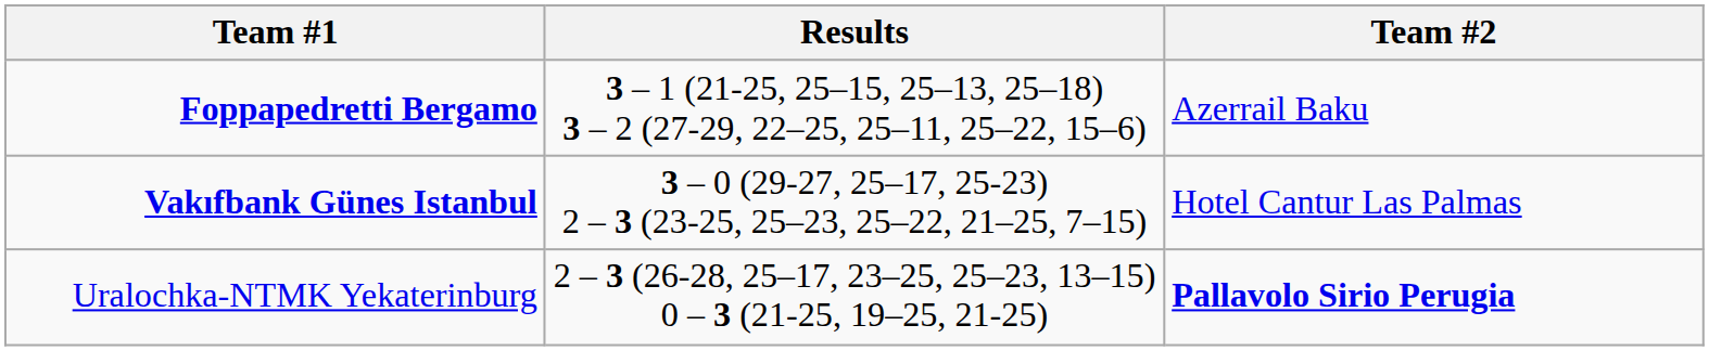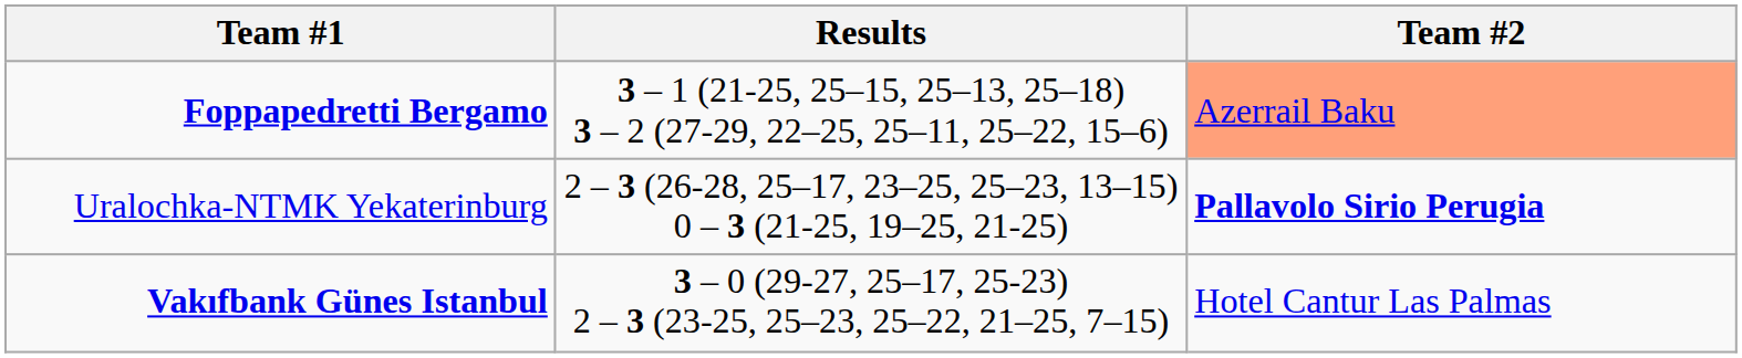 <table class="wikitable" style="border-collapse: collapse;">
 <tr>
 <th align="right" width="240">Team #1</th>
 <th>  Results  </th>
 <th align="left" width="240">Team #2</th>
 </tr>
 <tr>
 <td align="right"><strong><a href='#'>Foppapedretti Bergamo</a></strong> </td>
 <td align="center"><strong>3</strong> – 1 (21-25, 25–15, 25–13, 25–18)<br><strong>3</strong> – 2 (27-29, 22–25, 25–11, 25–22, 15–6)</td>
-<td> <a href='#'>Azerrail Baku</a></td>
+<td style="background: lightsalmon;"> <a href='#'>Azerrail Baku</a></td>
+</tr>
+<tr>
+<td align="right"><a href='#'>Uralochka-NTMK Yekaterinburg</a> </td>
+<td align="center">2 – <strong>3</strong> (26-28, 25–17, 23–25, 25–23, 13–15) <br>0 – <strong>3</strong> (21-25, 19–25, 21-25)</td>
+<td> <strong><a href='#'>Pallavolo Sirio Perugia</a></strong></td>
 </tr>
 <tr>
 <td align="right"><strong><a href='#'>Vakıfbank Günes Istanbul</a></strong>  </td>
 <td align="center"><strong>3</strong> – 0 (29-27, 25–17, 25-23)<br>2 – <strong>3</strong> (23-25, 25–23, 25–22, 21–25, 7–15)</td>
 <td> <a href='#'>Hotel Cantur Las Palmas</a></td>
 </tr>
-<tr>
-<td align="right"><a href='#'>Uralochka-NTMK Yekaterinburg</a> </td>
-<td align="center">2 – <strong>3</strong> (26-28, 25–17, 23–25, 25–23, 13–15) <br>0 – <strong>3</strong> (21-25, 19–25, 21-25)</td>
-<td> <strong><a href='#'>Pallavolo Sirio Perugia</a></strong></td>
-</tr>
 </table>
